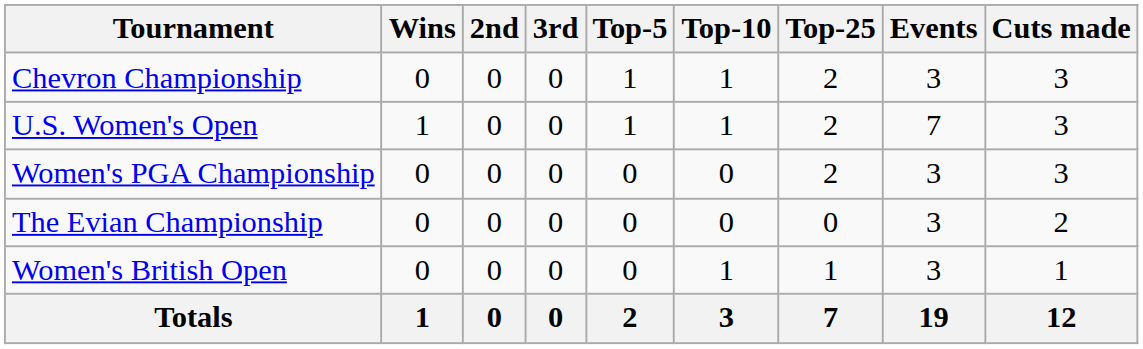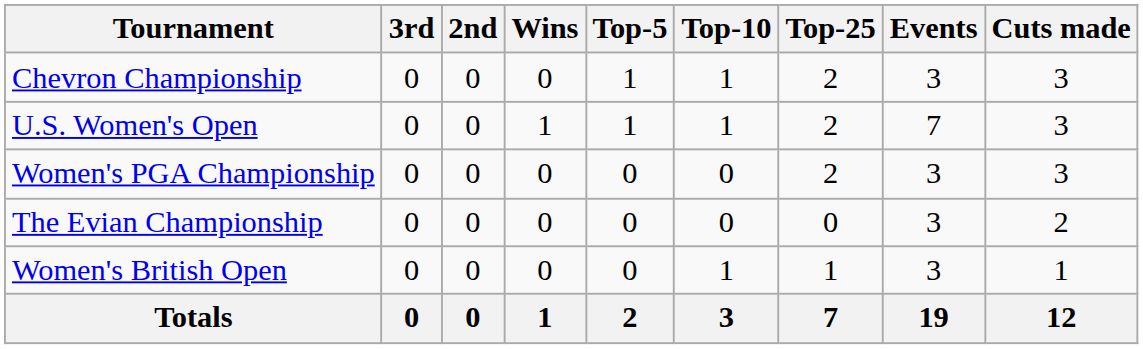 <table class=wikitable style=text-align:center>
 <tr>
 <th>Tournament</th>
+<th>3rd</th>
+<th>2nd</th>
 <th>Wins</th>
-<th>2nd</th>
-<th>3rd</th>
 <th>Top-5</th>
 <th>Top-10</th>
 <th>Top-25</th>
 <th>Events</th>
 <th>Cuts made</th>
 </tr>
 <tr>
 <td align=left><a href='#'>Chevron Championship</a></td>
 <td>0</td>
 <td>0</td>
 <td>0</td>
 <td>1</td>
 <td>1</td>
 <td>2</td>
 <td>3</td>
 <td>3</td>
 </tr>
 <tr>
 <td align=left><a href='#'>U.S. Women's Open</a></td>
-<td>1</td>
 <td>0</td>
 <td>0</td>
+<td>1</td>
 <td>1</td>
 <td>1</td>
 <td>2</td>
 <td>7</td>
 <td>3</td>
 </tr>
 <tr>
 <td align=left><a href='#'>Women's PGA Championship</a></td>
 <td>0</td>
 <td>0</td>
 <td>0</td>
 <td>0</td>
 <td>0</td>
 <td>2</td>
 <td>3</td>
 <td>3</td>
 </tr>
 <tr>
 <td align=left><a href='#'>The Evian Championship</a></td>
 <td>0</td>
 <td>0</td>
 <td>0</td>
 <td>0</td>
 <td>0</td>
 <td>0</td>
 <td>3</td>
 <td>2</td>
 </tr>
 <tr>
 <td align=left><a href='#'>Women's British Open</a></td>
 <td>0</td>
 <td>0</td>
 <td>0</td>
 <td>0</td>
 <td>1</td>
 <td>1</td>
 <td>3</td>
 <td>1</td>
 </tr>
 <tr>
 <th>Totals</th>
-<th>1</th>
 <th>0</th>
 <th>0</th>
+<th>1</th>
 <th>2</th>
 <th>3</th>
 <th>7</th>
 <th>19</th>
 <th>12</th>
 </tr>
 </table>
